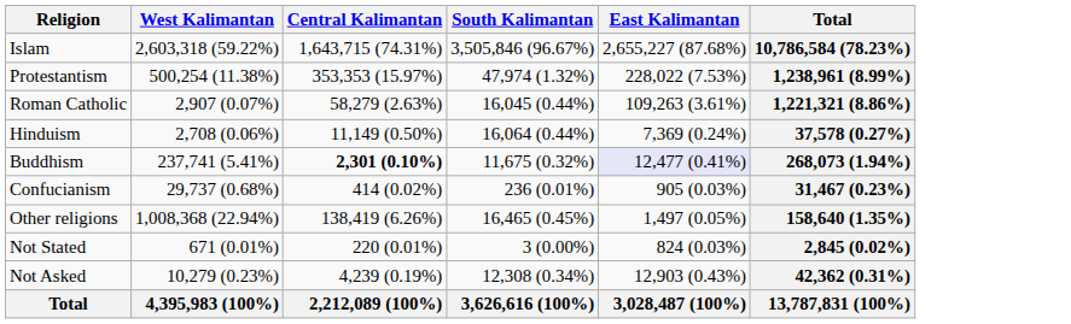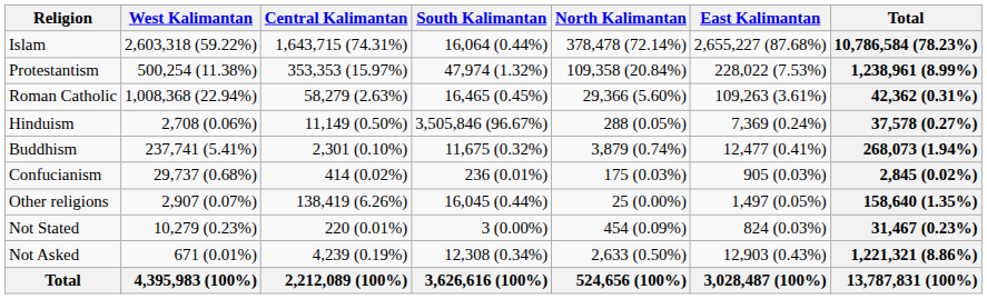 <table class="wikitable sortable">
 <tr>
 <th>Religion</th>
 <th><a href='#'>West Kalimantan</a></th>
 <th><a href='#'>Central Kalimantan</a></th>
 <th><a href='#'>South Kalimantan</a></th>
+<th><a href='#'>North Kalimantan</a></th>
 <th><a href='#'>East Kalimantan</a></th>
 <th>Total</th>
 </tr>
 <tr>
 <td>Islam</td>
 <td style="text-align: right;">2,603,318 (59.22%)</td>
 <td style="text-align: right;">1,643,715 (74.31%)</td>
-<td style="text-align: right;">3,505,846 (96.67%)</td>
+<td style="text-align: right;">16,064 (0.44%)</td>
+<td style="text-align: right;">378,478 (72.14%)</td>
 <td style="text-align: right;">2,655,227 (87.68%)</td>
 <th style="text-align: right;">10,786,584 (78.23%)</th>
 </tr>
 <tr>
 <td>Protestantism</td>
 <td style="text-align: right;">500,254 (11.38%)</td>
 <td style="text-align: right;">353,353 (15.97%)</td>
 <td style="text-align: right;">47,974 (1.32%)</td>
+<td style="text-align: right;">109,358 (20.84%)</td>
 <td style="text-align: right;">228,022 (7.53%)</td>
 <th style="text-align: right;">1,238,961 (8.99%)</th>
 </tr>
 <tr>
 <td>Roman Catholic</td>
-<td style="text-align: right;">2,907 (0.07%)</td>
+<td style="text-align: right;">1,008,368 (22.94%)</td>
 <td style="text-align: right;">58,279 (2.63%)</td>
-<td style="text-align: right;">16,045 (0.44%)</td>
+<td style="text-align: right;">16,465	 (0.45%)</td>
+<td style="text-align: right;">29,366 (5.60%)</td>
 <td style="text-align: right;">109,263 (3.61%)</td>
-<th style="text-align: right;">1,221,321 (8.86%)</th>
+<th style="text-align: right;">42,362 (0.31%)</th>
 </tr>
 <tr>
 <td>Hinduism</td>
 <td style="text-align: right;">2,708 (0.06%)</td>
 <td style="text-align: right;">11,149	 (0.50%)</td>
-<td style="text-align: right;">16,064 (0.44%)</td>
+<td style="text-align: right;">3,505,846 (96.67%)</td>
+<td style="text-align: right;">288 (0.05%)</td>
 <td style="text-align: right;">7,369 (0.24%)</td>
 <th style="text-align: right;">37,578 (0.27%)</th>
 </tr>
 <tr>
 <td>Buddhism</td>
 <td style="text-align: right;">237,741 (5.41%)</td>
-<td style="text-align: right;"><strong>2,301 (0.10%)</strong></td>
+<td style="text-align: right;">2,301 (0.10%)</td>
 <td style="text-align: right;">11,675 (0.32%)</td>
-<td style="background: lavender; text-align: right;">12,477 (0.41%)</td>
+<td style="text-align: right;">3,879 (0.74%)</td>
+<td style="text-align: right;">12,477 (0.41%)</td>
 <th style="text-align: right;">268,073 (1.94%)</th>
 </tr>
 <tr>
 <td>Confucianism</td>
 <td style="text-align: right;">29,737 (0.68%)</td>
 <td style="text-align: right;">414 (0.02%)</td>
 <td style="text-align: right;">236 (0.01%)</td>
+<td style="text-align: right;">175 (0.03%)</td>
 <td style="text-align: right;">905 (0.03%)</td>
-<th style="text-align: right;">31,467 (0.23%)</th>
+<th style="text-align: right;">2,845 (0.02%)</th>
 </tr>
 <tr>
 <td>Other religions</td>
-<td style="text-align: right;">1,008,368 (22.94%)</td>
+<td style="text-align: right;">2,907 (0.07%)</td>
 <td style="text-align: right;">138,419 (6.26%)</td>
-<td style="text-align: right;">16,465	 (0.45%)</td>
+<td style="text-align: right;">16,045 (0.44%)</td>
+<td style="text-align: right;">25 (0.00%)</td>
 <td style="text-align: right;">1,497	 (0.05%)</td>
 <th style="text-align: right;">158,640 (1.35%)</th>
 </tr>
 <tr>
 <td>Not Stated</td>
-<td style="text-align: right;">671	 (0.01%)</td>
+<td style="text-align: right;">10,279	 (0.23%)</td>
 <td style="text-align: right;">220	 (0.01%)</td>
 <td style="text-align: right;">3	 (0.00%)</td>
+<td style="text-align: right;">454 (0.09%)</td>
 <td style="text-align: right;">824	 (0.03%)</td>
-<th style="text-align: right;">2,845 (0.02%)</th>
+<th style="text-align: right;">31,467 (0.23%)</th>
 </tr>
 <tr>
 <td>Not Asked</td>
-<td style="text-align: right;">10,279	 (0.23%)</td>
+<td style="text-align: right;">671	 (0.01%)</td>
 <td style="text-align: right;">4,239	 (0.19%)</td>
 <td style="text-align: right;">12,308	 (0.34%)</td>
+<td style="text-align: right;">2,633 (0.50%)</td>
 <td style="text-align: right;">12,903 (0.43%)</td>
-<th style="text-align: right;">42,362 (0.31%)</th>
+<th style="text-align: right;">1,221,321 (8.86%)</th>
 </tr>
 <tr>
 <th>Total</th>
 <th style="text-align: right;">4,395,983 (100%)</th>
 <th style="text-align: right;">2,212,089 (100%)</th>
 <th style="text-align: right;">3,626,616	 (100%)</th>
+<th style="text-align: right;">524,656 (100%)</th>
 <th style="text-align: right;">3,028,487 (100%)</th>
 <th style="text-align: right;">13,787,831 (100%)</th>
 </tr>
 </table>
